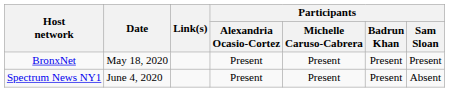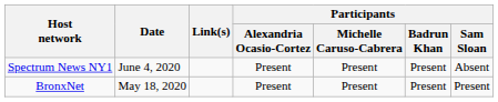 <table class="wikitable">
 <tr>
 <th rowspan="2">Host<br>network</th>
 <th rowspan="2">Date</th>
 <th rowspan="2">Link(s)</th>
 <th colspan="4">Participants</th>
 </tr>
 <tr>
 <th>Alexandria<br>Ocasio-Cortez</th>
 <th>Michelle<br>Caruso-Cabrera</th>
 <th>Badrun<br>Khan</th>
 <th>Sam<br>Sloan</th>
 </tr>
 <tr>
+<td><a href='#'>Spectrum News NY1</a></td>
+<td>June 4, 2020</td>
+<td></td>
+<td style="text-align:center">Present</td>
+<td style="text-align:center">Present</td>
+<td style="text-align:center">Present</td>
+<td style="text-align:center">Absent</td>
+</tr>
+<tr>
 <td style="text-align:center"><a href='#'>BronxNet</a></td>
 <td style="text-align:center">May 18, 2020</td>
 <td style="text-align:center"></td>
 <td style="text-align:center">Present</td>
 <td style="text-align:center">Present</td>
 <td style="text-align:center">Present</td>
 <td style="text-align:center">Present</td>
 </tr>
-<tr>
-<td><a href='#'>Spectrum News NY1</a></td>
-<td>June 4, 2020</td>
-<td></td>
-<td style="text-align:center">Present</td>
-<td style="text-align:center">Present</td>
-<td style="text-align:center">Present</td>
-<td style="text-align:center">Absent</td>
-</tr>
 </table>
